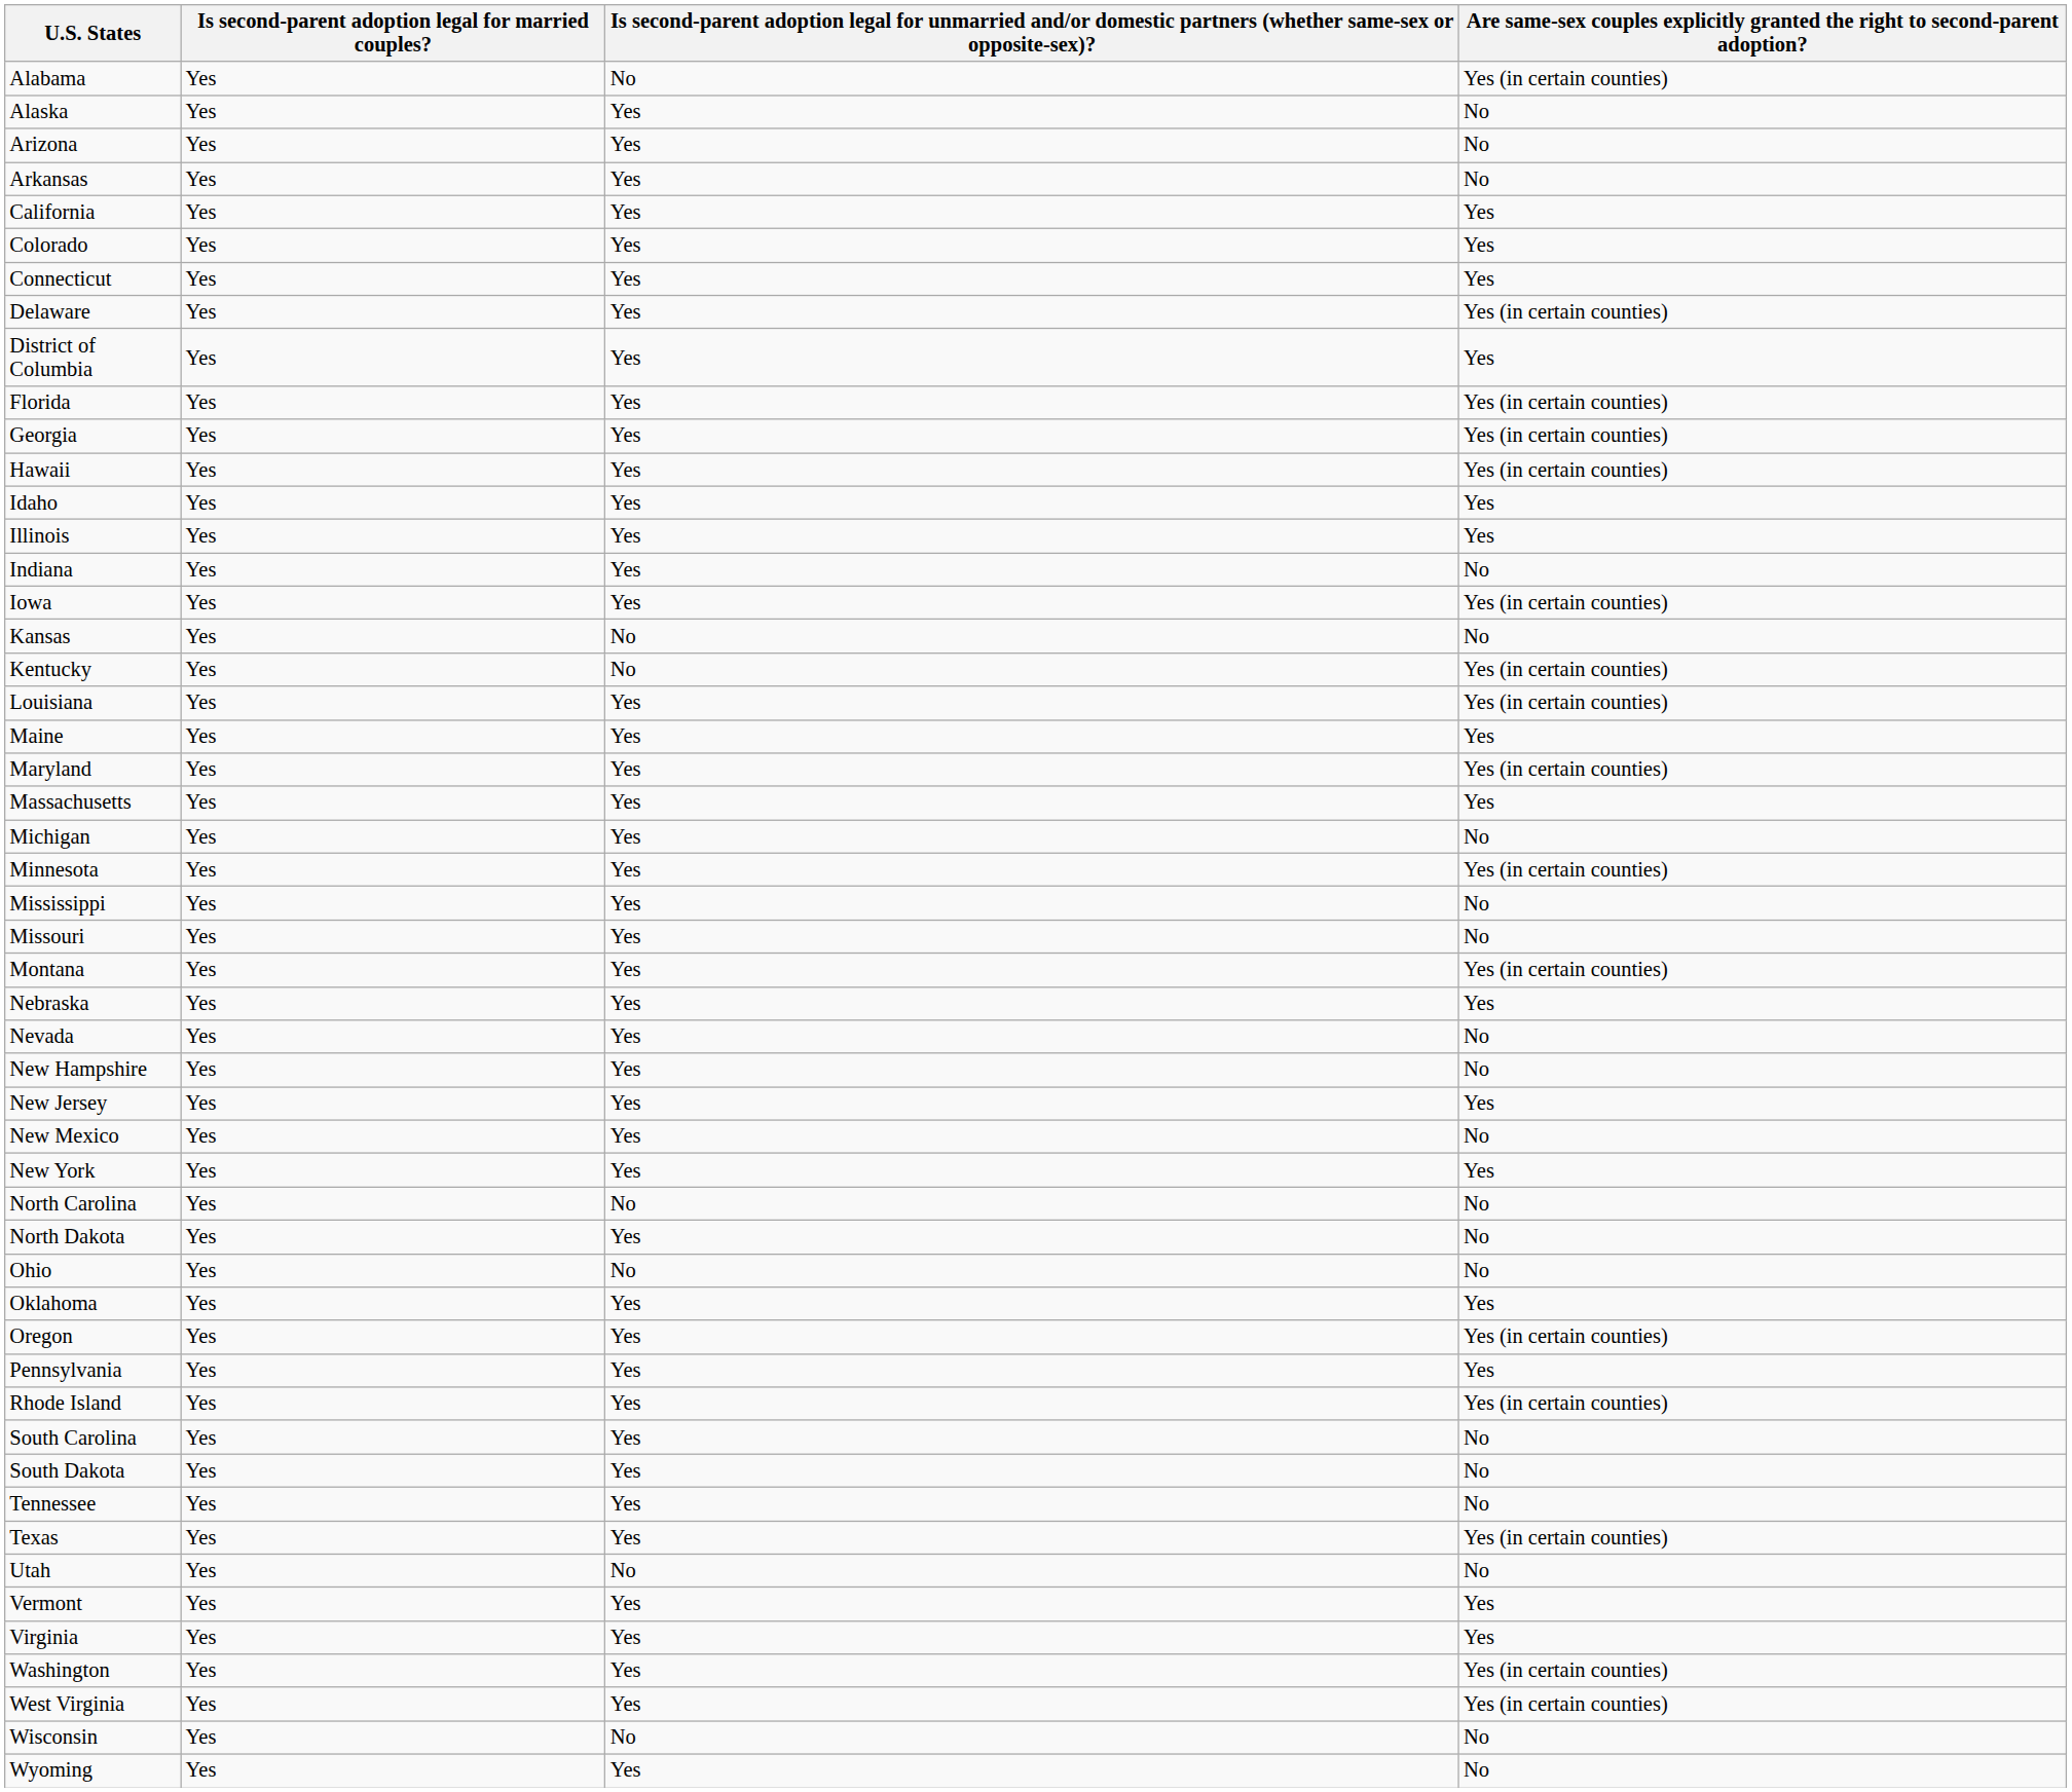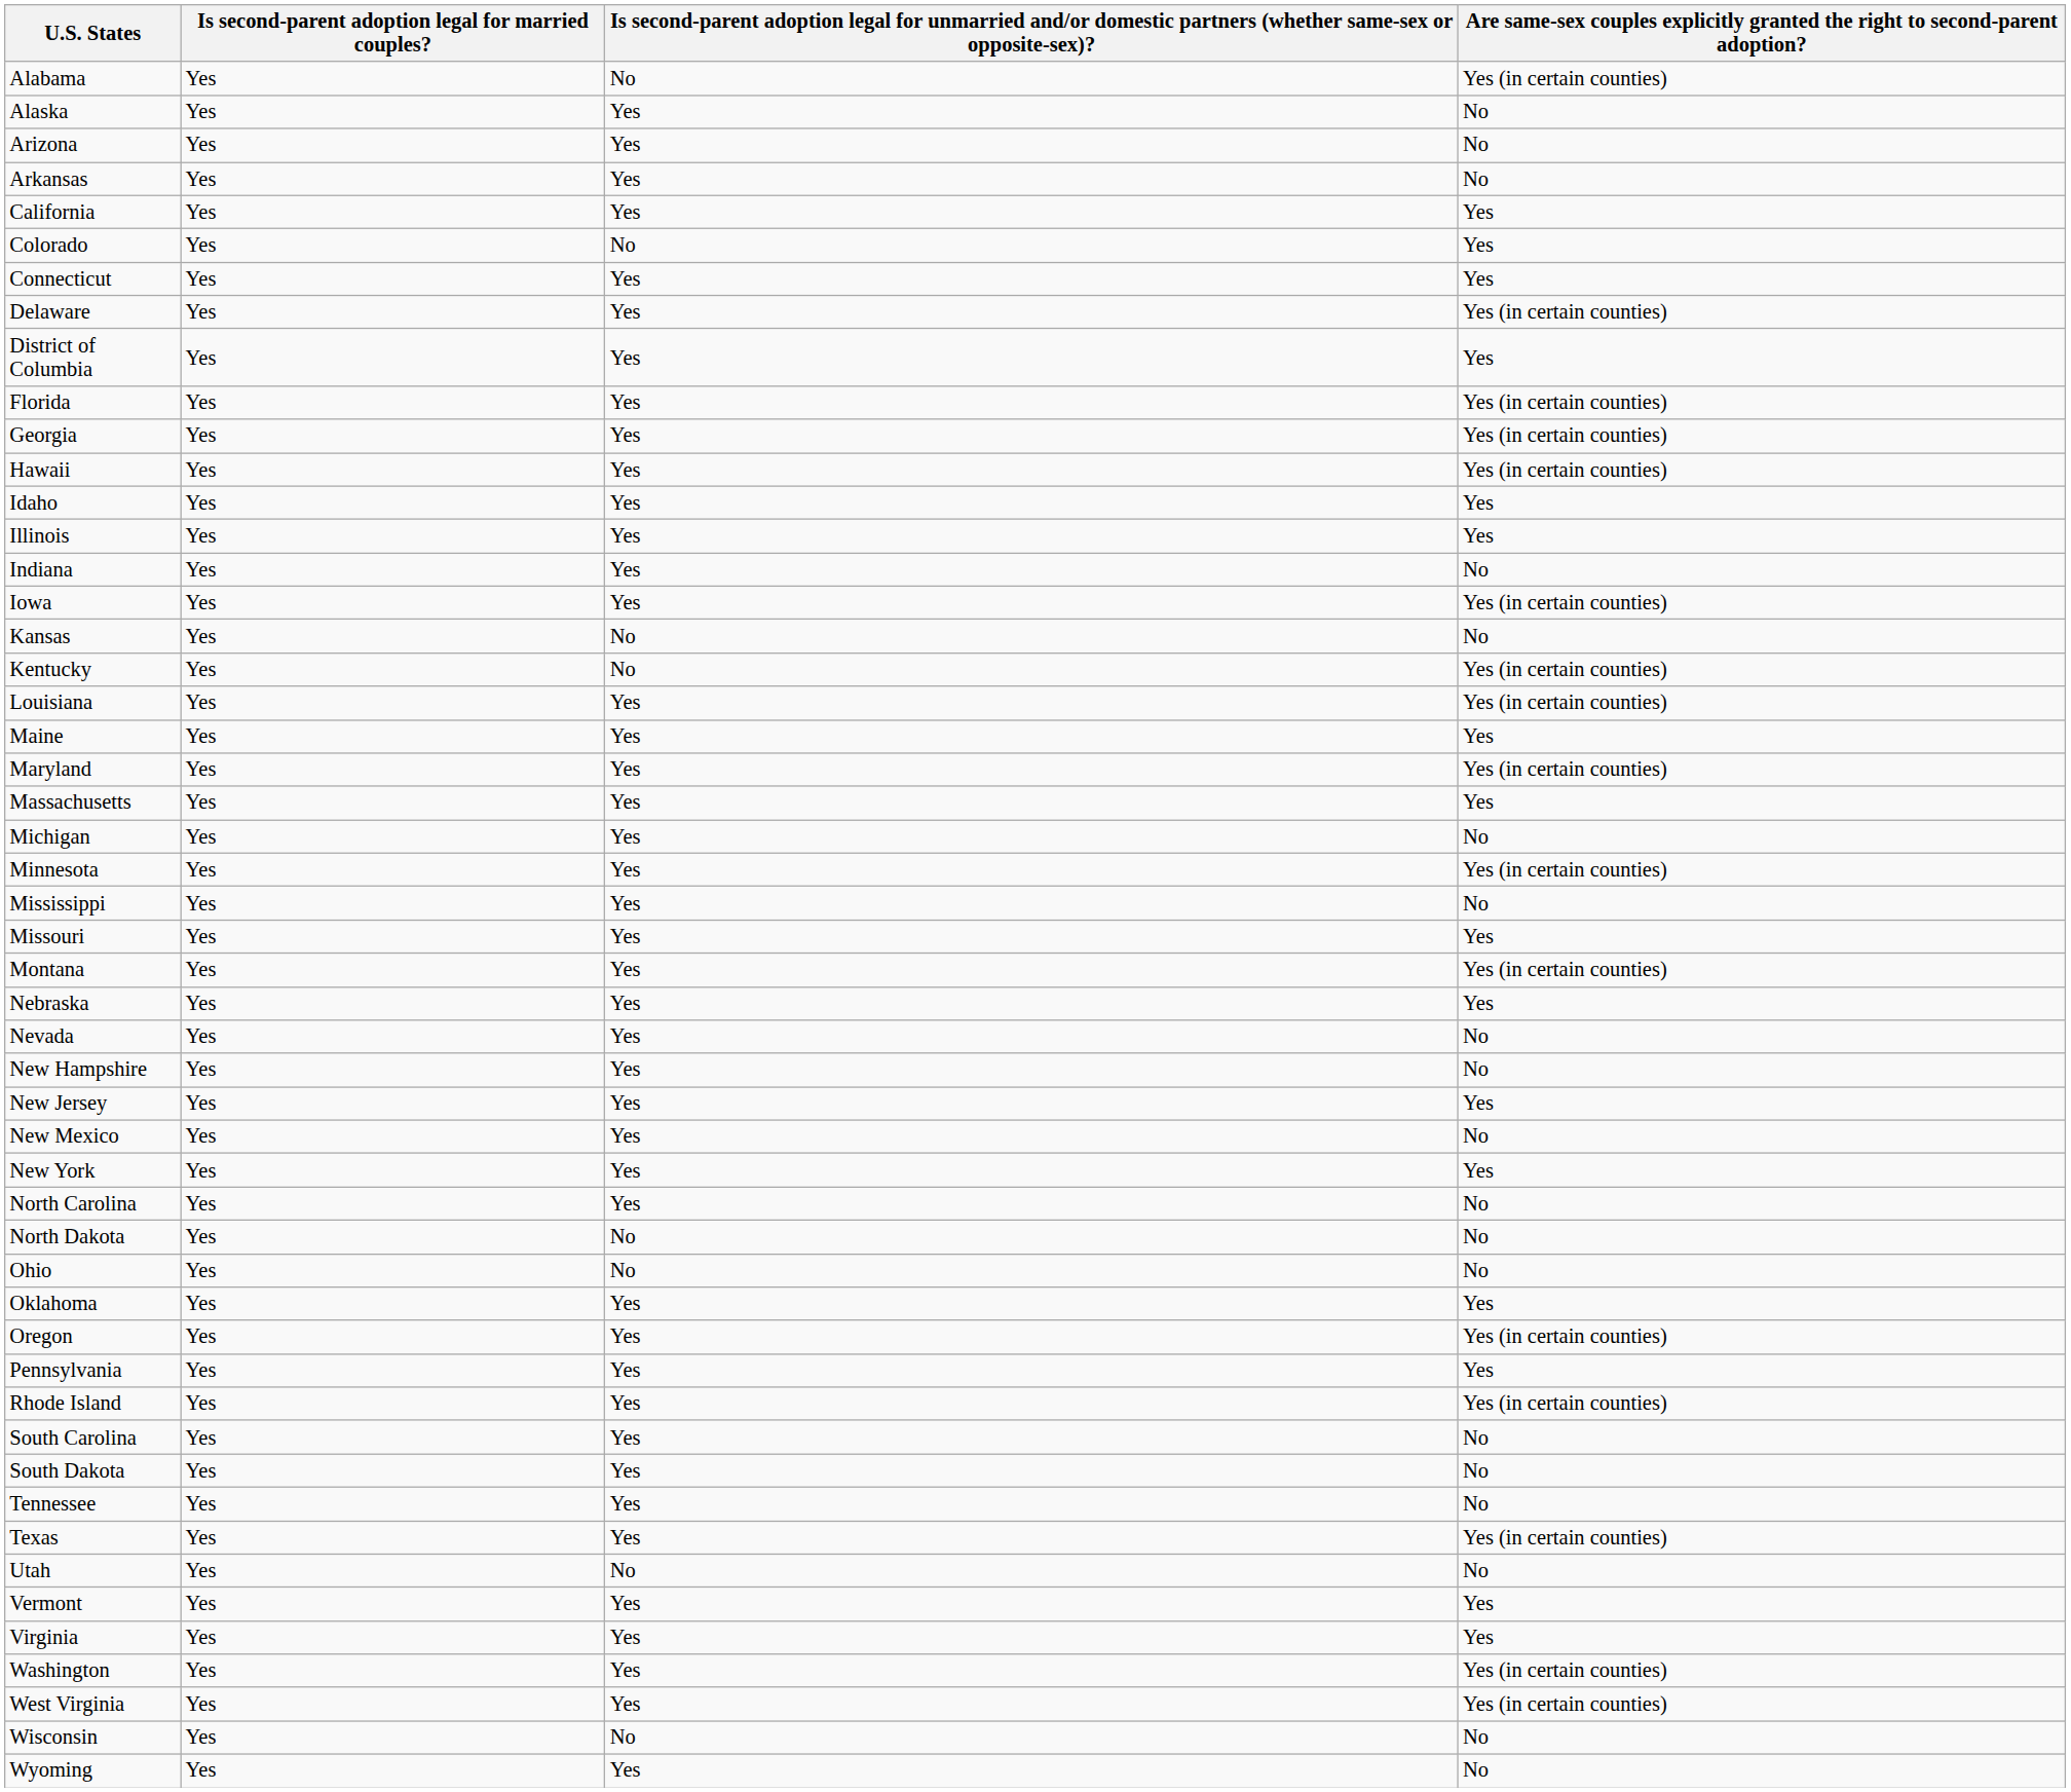 <table class="wikitable">
 <tr>
 <th>U.S. States</th>
 <th>Is second-parent adoption legal for married couples?</th>
 <th>Is second-parent adoption legal for unmarried and/or domestic partners (whether same-sex or opposite-sex)?</th>
 <th>Are same-sex couples explicitly granted the right to second-parent adoption?</th>
 </tr>
 <tr>
 <td>Alabama</td>
 <td>Yes</td>
 <td>No</td>
 <td>Yes (in certain counties)</td>
 </tr>
 <tr>
 <td>Alaska</td>
 <td>Yes</td>
 <td>Yes</td>
 <td>No</td>
 </tr>
 <tr>
 <td>Arizona</td>
 <td>Yes</td>
 <td>Yes</td>
 <td>No</td>
 </tr>
 <tr>
 <td>Arkansas</td>
 <td>Yes</td>
 <td>Yes</td>
 <td>No</td>
 </tr>
 <tr>
 <td>California</td>
 <td>Yes</td>
 <td>Yes</td>
 <td>Yes</td>
 </tr>
 <tr>
 <td>Colorado</td>
 <td>Yes</td>
-<td>Yes</td>
+<td>No</td>
 <td>Yes</td>
 </tr>
 <tr>
 <td>Connecticut</td>
 <td>Yes</td>
 <td>Yes</td>
 <td>Yes</td>
 </tr>
 <tr>
 <td>Delaware</td>
 <td>Yes</td>
 <td>Yes</td>
 <td>Yes (in certain counties)</td>
 </tr>
 <tr>
 <td>District of Columbia</td>
 <td>Yes</td>
 <td>Yes</td>
 <td>Yes</td>
 </tr>
 <tr>
 <td>Florida</td>
 <td>Yes</td>
 <td>Yes</td>
 <td>Yes (in certain counties)</td>
 </tr>
 <tr>
 <td>Georgia</td>
 <td>Yes</td>
 <td>Yes</td>
 <td>Yes (in certain counties)</td>
 </tr>
 <tr>
 <td>Hawaii</td>
 <td>Yes</td>
 <td>Yes</td>
 <td>Yes (in certain counties)</td>
 </tr>
 <tr>
 <td>Idaho</td>
 <td>Yes</td>
 <td>Yes</td>
 <td>Yes</td>
 </tr>
 <tr>
 <td>Illinois</td>
 <td>Yes</td>
 <td>Yes</td>
 <td>Yes</td>
 </tr>
 <tr>
 <td>Indiana</td>
 <td>Yes</td>
 <td>Yes</td>
 <td>No</td>
 </tr>
 <tr>
 <td>Iowa</td>
 <td>Yes</td>
 <td>Yes</td>
 <td>Yes (in certain counties)</td>
 </tr>
 <tr>
 <td>Kansas</td>
 <td>Yes</td>
 <td>No</td>
 <td>No</td>
 </tr>
 <tr>
 <td>Kentucky</td>
 <td>Yes</td>
 <td>No</td>
 <td>Yes (in certain counties)</td>
 </tr>
 <tr>
 <td>Louisiana</td>
 <td>Yes</td>
 <td>Yes</td>
 <td>Yes (in certain counties)</td>
 </tr>
 <tr>
 <td>Maine</td>
 <td>Yes</td>
 <td>Yes</td>
 <td>Yes</td>
 </tr>
 <tr>
 <td>Maryland</td>
 <td>Yes</td>
 <td>Yes</td>
 <td>Yes (in certain counties)</td>
 </tr>
 <tr>
 <td>Massachusetts</td>
 <td>Yes</td>
 <td>Yes</td>
 <td>Yes</td>
 </tr>
 <tr>
 <td>Michigan</td>
 <td>Yes</td>
 <td>Yes</td>
 <td>No</td>
 </tr>
 <tr>
 <td>Minnesota</td>
 <td>Yes</td>
 <td>Yes</td>
 <td>Yes (in certain counties)</td>
 </tr>
 <tr>
 <td>Mississippi</td>
 <td>Yes</td>
 <td>Yes</td>
 <td>No</td>
 </tr>
 <tr>
 <td>Missouri</td>
 <td>Yes</td>
 <td>Yes</td>
-<td>No</td>
+<td>Yes</td>
 </tr>
 <tr>
 <td>Montana</td>
 <td>Yes</td>
 <td>Yes</td>
 <td>Yes (in certain counties)</td>
 </tr>
 <tr>
 <td>Nebraska</td>
 <td>Yes</td>
 <td>Yes</td>
 <td>Yes</td>
 </tr>
 <tr>
 <td>Nevada</td>
 <td>Yes</td>
 <td>Yes</td>
 <td>No</td>
 </tr>
 <tr>
 <td>New Hampshire</td>
 <td>Yes</td>
 <td>Yes</td>
 <td>No</td>
 </tr>
 <tr>
 <td>New Jersey</td>
 <td>Yes</td>
 <td>Yes</td>
 <td>Yes</td>
 </tr>
 <tr>
 <td>New Mexico</td>
 <td>Yes</td>
 <td>Yes</td>
 <td>No</td>
 </tr>
 <tr>
 <td>New York</td>
 <td>Yes</td>
 <td>Yes</td>
 <td>Yes</td>
 </tr>
 <tr>
 <td>North Carolina</td>
 <td>Yes</td>
-<td>No</td>
+<td>Yes</td>
 <td>No</td>
 </tr>
 <tr>
 <td>North Dakota</td>
 <td>Yes</td>
-<td>Yes</td>
+<td>No</td>
 <td>No</td>
 </tr>
 <tr>
 <td>Ohio</td>
 <td>Yes</td>
 <td>No</td>
 <td>No</td>
 </tr>
 <tr>
 <td>Oklahoma</td>
 <td>Yes</td>
 <td>Yes</td>
 <td>Yes</td>
 </tr>
 <tr>
 <td>Oregon</td>
 <td>Yes</td>
 <td>Yes</td>
 <td>Yes (in certain counties)</td>
 </tr>
 <tr>
 <td>Pennsylvania</td>
 <td>Yes</td>
 <td>Yes</td>
 <td>Yes</td>
 </tr>
 <tr>
 <td>Rhode Island</td>
 <td>Yes</td>
 <td>Yes</td>
 <td>Yes (in certain counties)</td>
 </tr>
 <tr>
 <td>South Carolina</td>
 <td>Yes</td>
 <td>Yes</td>
 <td>No</td>
 </tr>
 <tr>
 <td>South Dakota</td>
 <td>Yes</td>
 <td>Yes</td>
 <td>No</td>
 </tr>
 <tr>
 <td>Tennessee</td>
 <td>Yes</td>
 <td>Yes</td>
 <td>No</td>
 </tr>
 <tr>
 <td>Texas</td>
 <td>Yes</td>
 <td>Yes</td>
 <td>Yes (in certain counties)</td>
 </tr>
 <tr>
 <td>Utah</td>
 <td>Yes</td>
 <td>No</td>
 <td>No</td>
 </tr>
 <tr>
 <td>Vermont</td>
 <td>Yes</td>
 <td>Yes</td>
 <td>Yes</td>
 </tr>
 <tr>
 <td>Virginia</td>
 <td>Yes</td>
 <td>Yes</td>
 <td>Yes</td>
 </tr>
 <tr>
 <td>Washington</td>
 <td>Yes</td>
 <td>Yes</td>
 <td>Yes (in certain counties)</td>
 </tr>
 <tr>
 <td>West Virginia</td>
 <td>Yes</td>
 <td>Yes</td>
 <td>Yes (in certain counties)</td>
 </tr>
 <tr>
 <td>Wisconsin</td>
 <td>Yes</td>
 <td>No</td>
 <td>No</td>
 </tr>
 <tr>
 <td>Wyoming</td>
 <td>Yes</td>
 <td>Yes</td>
 <td>No</td>
 </tr>
 </table>
